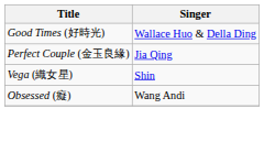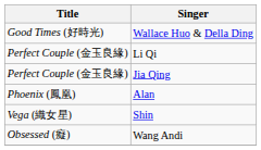 <table class="wikitable" style="font-size:95%;">
 <tr>
 <th>Title</th>
 <th>Singer</th>
 </tr>
 <tr>
 <td><em>Good Times</em> (好時光)</td>
 <td><a href='#'>Wallace Huo</a> & <a href='#'>Della Ding</a></td>
 </tr>
 <tr>
 <td><em>Perfect Couple</em> (金玉良緣)</td>
+<td>Li Qi</td>
+</tr>
+<tr>
+<td><em>Perfect Couple</em> (金玉良緣)</td>
 <td><a href='#'>Jia Qing</a></td>
+</tr>
+<tr>
+<td><em>Phoenix</em> (鳳凰)</td>
+<td><a href='#'>Alan</a></td>
 </tr>
 <tr>
 <td><em>Vega</em> (織女星)</td>
 <td><a href='#'>Shin</a></td>
 </tr>
 <tr>
 <td><em>Obsessed</em> (癡)</td>
 <td>Wang Andi</td>
 </tr>
 <tr>
 </tr>
 </table>
